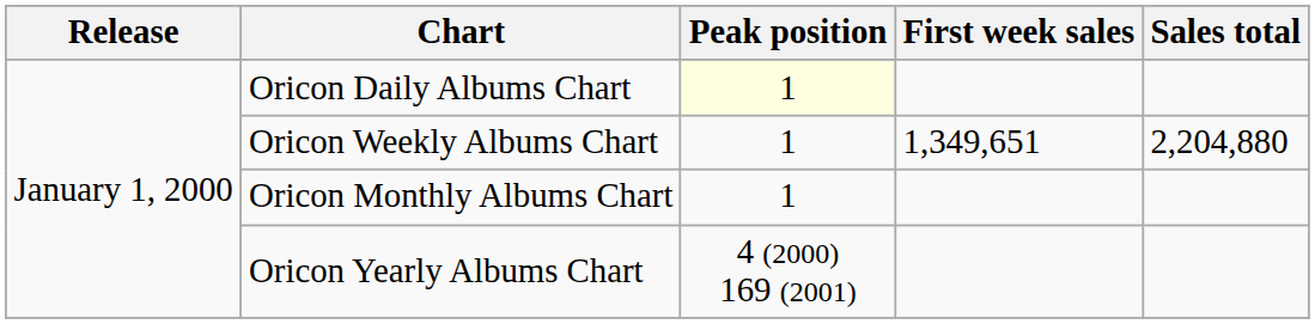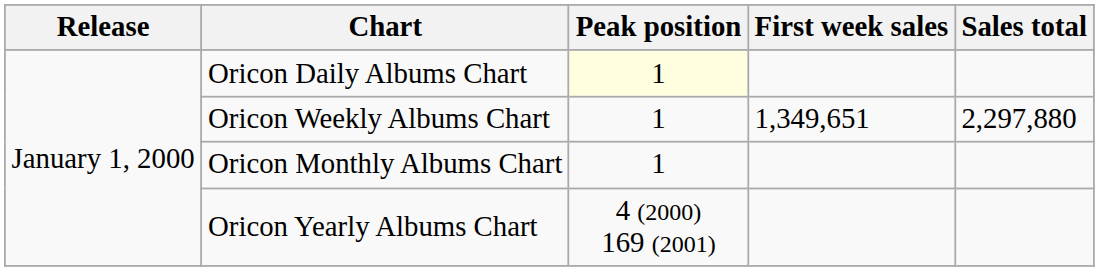 <table class="wikitable">
 <tr>
 <th>Release</th>
 <th>Chart</th>
 <th>Peak position</th>
 <th>First week sales</th>
 <th>Sales total</th>
 </tr>
 <tr>
 <td rowspan="4">January 1, 2000</td>
 <td>Oricon Daily Albums Chart</td>
 <td align="center" style="background: lightyellow;">1</td>
 <td></td>
 <td></td>
 </tr>
 <tr>
 <td>Oricon Weekly Albums Chart</td>
 <td align="center">1</td>
 <td>1,349,651</td>
-<td>2,204,880</td>
+<td>2,297,880</td>
 </tr>
 <tr>
 <td>Oricon Monthly Albums Chart</td>
 <td align="center">1</td>
 <td></td>
 <td></td>
 </tr>
 <tr>
 <td>Oricon Yearly Albums Chart</td>
 <td align="center">4 <small>(2000)</small><br>169 <small>(2001)</small></td>
 <td></td>
 <td></td>
 </tr>
 </table>
